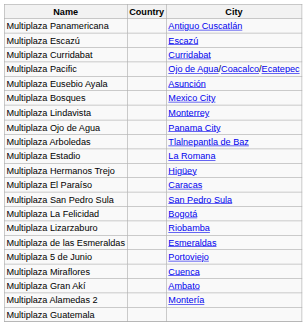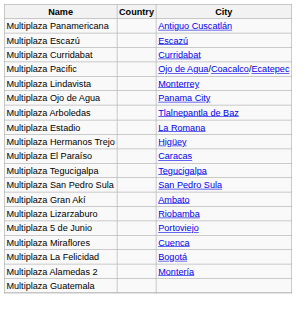 <table class="wikitable" style="font-size: 95%;">
 <tr>
 <th>Name</th>
 <th>Country</th>
 <th>City</th>
 </tr>
 <tr>
 <td>Multiplaza Panamericana</td>
 <td></td>
 <td><a href='#'>Antiguo Cuscatlán</a></td>
 </tr>
 <tr>
 <td>Multiplaza Escazú</td>
 <td></td>
 <td><a href='#'>Escazú</a></td>
 </tr>
 <tr>
 <td>Multiplaza Curridabat</td>
 <td></td>
 <td><a href='#'>Curridabat</a></td>
 </tr>
 <tr>
 <td>Multiplaza Pacific</td>
 <td></td>
 <td><a href='#'>Ojo de Agua</a>/<a href='#'>Coacalco</a>/<a href='#'>Ecatepec</a></td>
-</tr>
-<tr>
-<td>Multiplaza Eusebio Ayala</td>
-<td></td>
-<td><a href='#'>Asunción</a></td>
-</tr>
-<tr>
-<td>Multiplaza Bosques</td>
-<td></td>
-<td><a href='#'>Mexico City</a></td>
 </tr>
 <tr>
 <td>Multiplaza Lindavista</td>
 <td></td>
 <td><a href='#'>Monterrey</a></td>
 </tr>
 <tr>
 <td>Multiplaza Ojo de Agua</td>
 <td></td>
 <td><a href='#'>Panama City</a></td>
 </tr>
 <tr>
 <td>Multiplaza Arboledas</td>
 <td></td>
 <td><a href='#'>Tlalnepantla de Baz</a></td>
 </tr>
 <tr>
 <td>Multiplaza Estadio</td>
 <td></td>
 <td><a href='#'>La Romana</a></td>
 </tr>
 <tr>
 <td>Multiplaza Hermanos Trejo</td>
 <td></td>
 <td><a href='#'>Higüey</a></td>
 </tr>
 <tr>
 <td>Multiplaza El Paraíso</td>
 <td></td>
 <td><a href='#'>Caracas</a></td>
 </tr>
 <tr>
+<td>Multiplaza Tegucigalpa</td>
+<td></td>
+<td><a href='#'>Tegucigalpa</a></td>
+</tr>
+<tr>
 <td>Multiplaza San Pedro Sula</td>
 <td></td>
 <td><a href='#'>San Pedro Sula</a></td>
 </tr>
 <tr>
-<td>Multiplaza La Felicidad</td>
+<td>Multiplaza Gran Akí</td>
 <td></td>
-<td><a href='#'>Bogotá</a></td>
+<td><a href='#'>Ambato</a></td>
 </tr>
 <tr>
 <td>Multiplaza Lizarzaburo</td>
 <td></td>
 <td><a href='#'>Riobamba</a></td>
-</tr>
-<tr>
-<td>Multiplaza de las Esmeraldas</td>
-<td></td>
-<td><a href='#'>Esmeraldas</a></td>
 </tr>
 <tr>
 <td>Multiplaza 5 de Junio</td>
 <td></td>
 <td><a href='#'>Portoviejo</a></td>
 </tr>
 <tr>
 <td>Multiplaza Miraflores</td>
 <td></td>
 <td><a href='#'>Cuenca</a></td>
 </tr>
 <tr>
-<td>Multiplaza Gran Akí</td>
+<td>Multiplaza La Felicidad</td>
 <td></td>
-<td><a href='#'>Ambato</a></td>
+<td><a href='#'>Bogotá</a></td>
 </tr>
 <tr>
 <td>Multiplaza Alamedas 2</td>
 <td></td>
 <td><a href='#'>Montería</a></td>
 </tr>
 <tr>
 <td>Multiplaza Guatemala</td>
 <td></td>
 <td></td>
 </tr>
 <tr>
 </tr>
 </table>
